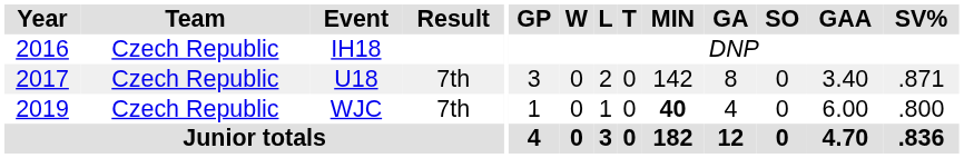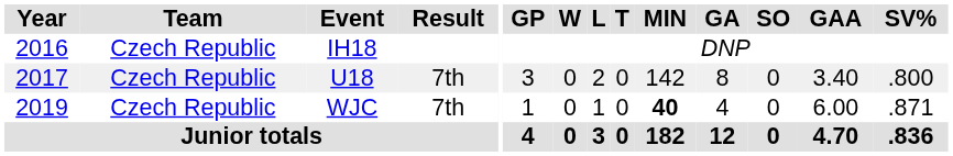 <table border="0" cellpadding="1" cellspacing="0" ID="Table3" style="text-align:center; width:40em">
 <tr ALIGN="center" bgcolor="#e0e0e0">
 <th>Year</th>
 <th>Team</th>
 <th>Event</th>
 <th>Result</th>
 <th rowspan="99" bgcolor="#ffffff"></th>
 <th>GP</th>
 <th>W</th>
 <th>L</th>
 <th>T</th>
 <th>MIN</th>
 <th>GA</th>
 <th>SO</th>
 <th>GAA</th>
 <th>SV%</th>
 </tr>
 <tr>
 <td><a href='#'>2016</a></td>
 <td><a href='#'>Czech Republic</a></td>
 <td><a href='#'>IH18</a></td>
 <td></td>
 <td colspan="9"><em>DNP</em></td>
 </tr>
 <tr bgcolor="#f0f0f0">
 <td><a href='#'>2017</a></td>
 <td><a href='#'>Czech Republic</a></td>
 <td><a href='#'>U18</a></td>
 <td>7th</td>
 <td>3</td>
 <td>0</td>
 <td>2</td>
 <td>0</td>
 <td>142</td>
 <td>8</td>
 <td>0</td>
 <td>3.40</td>
-<td>.871</td>
+<td>.800</td>
 </tr>
 <tr>
 <td><a href='#'>2019</a></td>
 <td><a href='#'>Czech Republic</a></td>
 <td><a href='#'>WJC</a></td>
 <td>7th</td>
 <td>1</td>
 <td>0</td>
 <td>1</td>
 <td>0</td>
 <td><strong>40</strong></td>
 <td>4</td>
 <td>0</td>
 <td>6.00</td>
-<td>.800</td>
+<td>.871</td>
 </tr>
 <tr bgcolor="#e0e0e0">
 <th colspan="4">Junior totals</th>
 <th>4</th>
 <th>0</th>
 <th>3</th>
 <th>0</th>
 <th>182</th>
 <th>12</th>
 <th>0</th>
 <th>4.70</th>
 <th>.836</th>
 </tr>
 </table>
